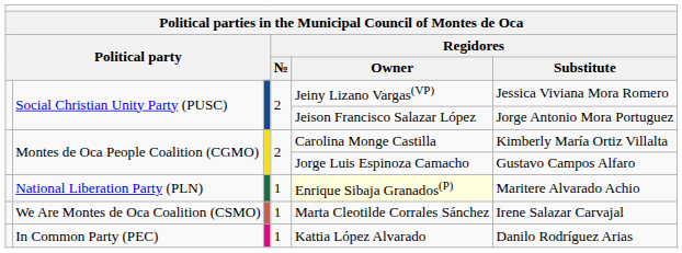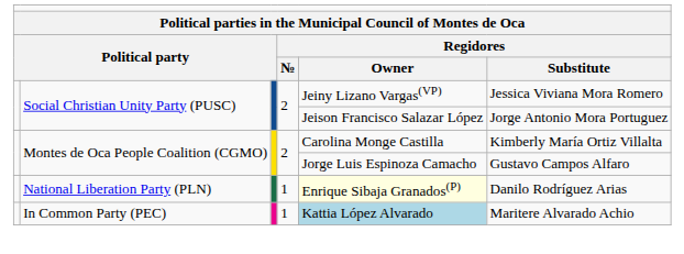 <table class="wikitable" border="1" style="margin:auto;">
 <tr>
 <td colspan="6"></td>
 </tr>
 <tr>
 <th colspan="6"><strong>Political parties in the Municipal Council of Montes de Oca</strong></th>
 </tr>
 <tr ---->
 <th colspan="3" rowspan="2">Political party</th>
 <th colspan="3">Regidores</th>
 </tr>
 <tr>
 <th>№</th>
 <th>Owner</th>
 <th>Substitute</th>
 </tr>
 <tr>
 <td rowspan="2"></td>
 <td rowspan="2"><a href='#'>Social Christian Unity Party</a> (PUSC)</td>
 <td rowspan="2" bgcolor="#104B90"></td>
 <td rowspan="2">2</td>
 <td>Jeiny Lizano Vargas<sup>(VP)</sup></td>
 <td>Jessica Viviana Mora Romero</td>
 </tr>
 <tr>
 <td>Jeison Francisco Salazar López</td>
 <td>Jorge Antonio Mora Portuguez</td>
 </tr>
 <tr>
 <td rowspan="2"></td>
 <td rowspan="2">Montes de Oca People Coalition (CGMO)</td>
 <td rowspan="2" bgcolor="#FCE000"></td>
 <td rowspan="2">2</td>
 <td>Carolina Monge Castilla</td>
 <td>Kimberly María Ortiz Villalta</td>
 </tr>
 <tr ---->
 <td>Jorge Luis Espinoza Camacho</td>
 <td>Gustavo Campos Alfaro</td>
 </tr>
 <tr>
 <td></td>
 <td><a href='#'>National Liberation Party</a> (PLN)</td>
 <td bgcolor="#186E47"></td>
 <td>1</td>
 <td style="background: lightyellow;">Enrique Sibaja Granados<sup>(P)</sup></td>
-<td>Maritere Alvarado Achio</td>
-</tr>
-<tr>
-<td></td>
-<td>We Are Montes de Oca Coalition (CSMO)</td>
-<td bgcolor="#C75F4E"></td>
-<td>1</td>
-<td>Marta Cleotilde Corrales Sánchez</td>
-<td>Irene Salazar Carvajal</td>
+<td>Danilo Rodríguez Arias</td>
 </tr>
 <tr>
 <td></td>
 <td>In Common Party (PEC)</td>
 <td bgcolor="#EC008C"></td>
 <td>1</td>
-<td>Kattia López Alvarado</td>
-<td>Danilo Rodríguez Arias</td>
+<td style="background: lightblue;">Kattia López Alvarado</td>
+<td>Maritere Alvarado Achio</td>
 </tr>
 </table>
